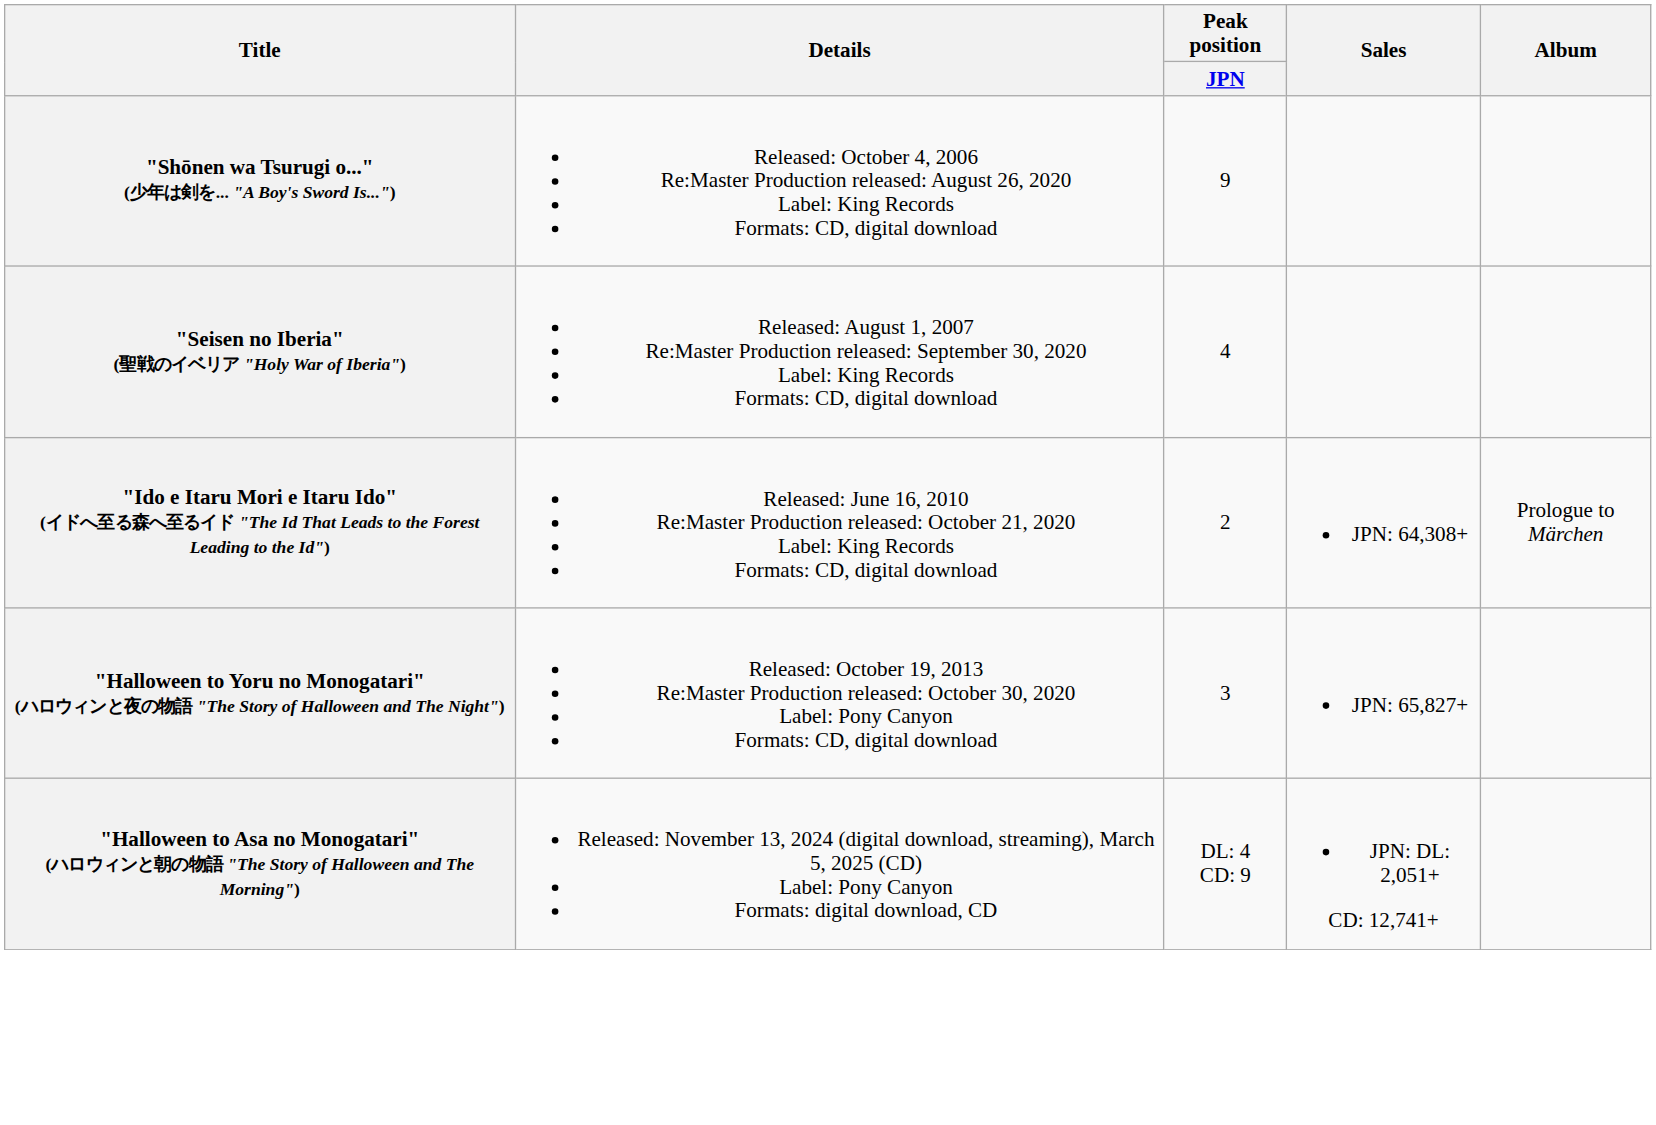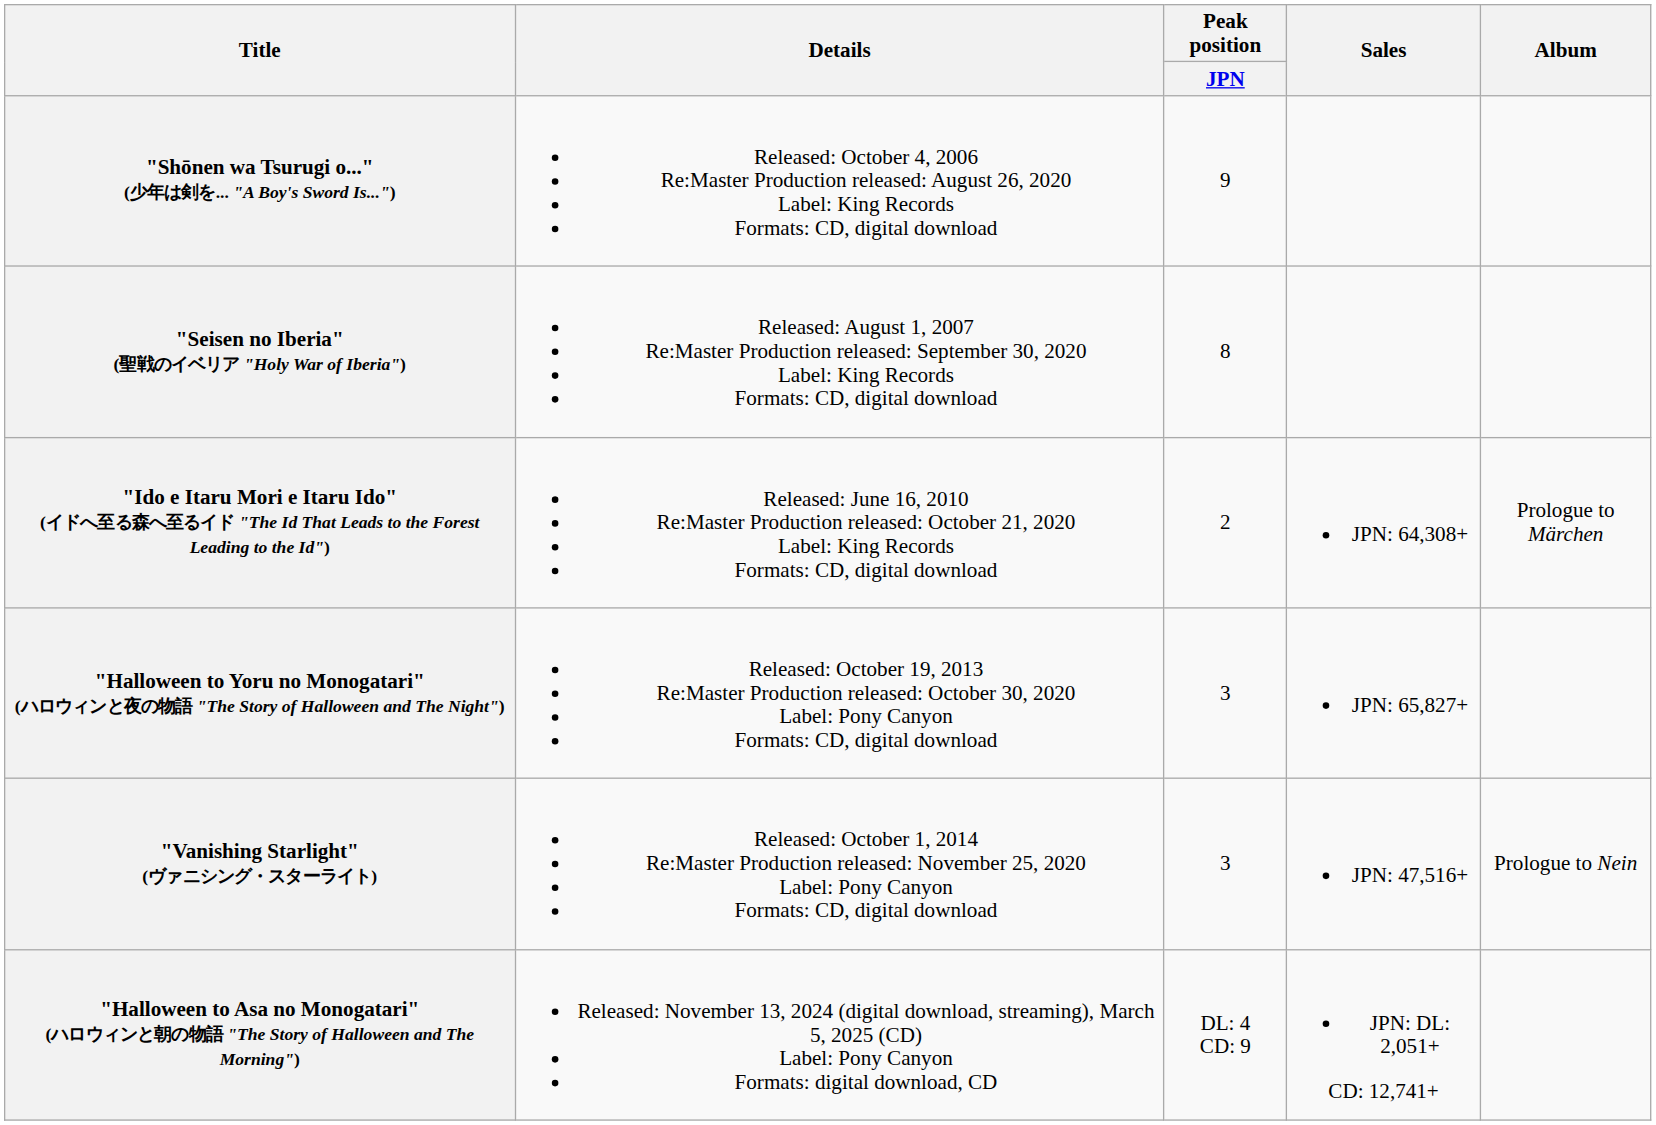 <table class="wikitable plainrowheaders" style="text-align:center">
 <tr>
 <th scope="col" rowspan="2">Title</th>
 <th scope="col" rowspan="2">Details</th>
 <th scope="col" colspan="1">Peak position</th>
 <th scope="col" rowspan="2">Sales</th>
 <th scope="col" rowspan="2">Album</th>
 </tr>
 <tr>
 <th scope="col"><a href='#'>JPN</a><br></th>
 </tr>
 <tr>
 <th scope="row" align="left">"Shōnen wa Tsurugi o..."<br><small>(少年は剣を... <em>"A Boy's Sword Is..."</em>)</small></th>
 <td><br><ul><li>Released: October 4, 2006</li><li>Re:Master Production released: August 26, 2020</li><li>Label: King Records</li><li>Formats: CD, digital download</li></ul></td>
 <td>9</td>
 <td></td>
 <td></td>
 </tr>
 <tr>
 <th scope="row" align="left">"Seisen no Iberia"<br><small>(聖戦のイベリア <em>"Holy War of Iberia"</em>)</small></th>
 <td><br><ul><li>Released: August 1, 2007</li><li>Re:Master Production released: September 30, 2020</li><li>Label: King Records</li><li>Formats: CD, digital download</li></ul></td>
-<td>4</td>
+<td>8</td>
 <td></td>
 <td></td>
 </tr>
 <tr>
 <th scope="row" align="left">"Ido e Itaru Mori e Itaru Ido"<br><small>(イドへ至る森へ至るイド <em>"The Id That Leads to the Forest Leading to the Id"</em>)</small></th>
 <td><br><ul><li>Released: June 16, 2010</li><li>Re:Master Production released: October 21, 2020</li><li>Label: King Records</li><li>Formats: CD, digital download</li></ul></td>
 <td>2</td>
 <td><br><ul><li>JPN: 64,308+</li></ul></td>
 <td>Prologue to <em>Märchen</em></td>
 </tr>
 <tr>
 <th scope="row" align="left">"Halloween to Yoru no Monogatari"<br><small>(ハロウィンと夜の物語 <em>"The Story of Halloween and The Night"</em>)</small></th>
 <td><br><ul><li>Released: October 19, 2013</li><li>Re:Master Production released: October 30, 2020</li><li>Label: Pony Canyon</li><li>Formats: CD, digital download</li></ul></td>
 <td>3</td>
 <td><br><ul><li>JPN: 65,827+</li></ul></td>
 <td></td>
 </tr>
 <tr>
+<th scope="row" align="left">"Vanishing Starlight"<br><small>(ヴァニシング・スターライト)</small></th>
+<td><br><ul><li>Released: October 1, 2014</li><li>Re:Master Production released: November 25, 2020</li><li>Label: Pony Canyon</li><li>Formats: CD, digital download</li></ul></td>
+<td>3</td>
+<td><br><ul><li>JPN: 47,516+</li></ul></td>
+<td>Prologue to <em>Nein</em></td>
+</tr>
+<tr>
 <th scope="row" align="left">"Halloween to Asa no Monogatari"<br><small>(ハロウィンと朝の物語 <em>"The Story of Halloween and The Morning"</em>)</small></th>
 <td><br><ul><li>Released: November 13, 2024 (digital download, streaming), March 5, 2025 (CD)</li><li>Label: Pony Canyon</li><li>Formats: digital download, CD</li></ul></td>
 <td>DL: 4<br>CD: 9</td>
 <td><br><ul><li>JPN: DL: 2,051+</li></ul>CD: 12,741+ </td>
 <td></td>
 </tr>
 </table>
